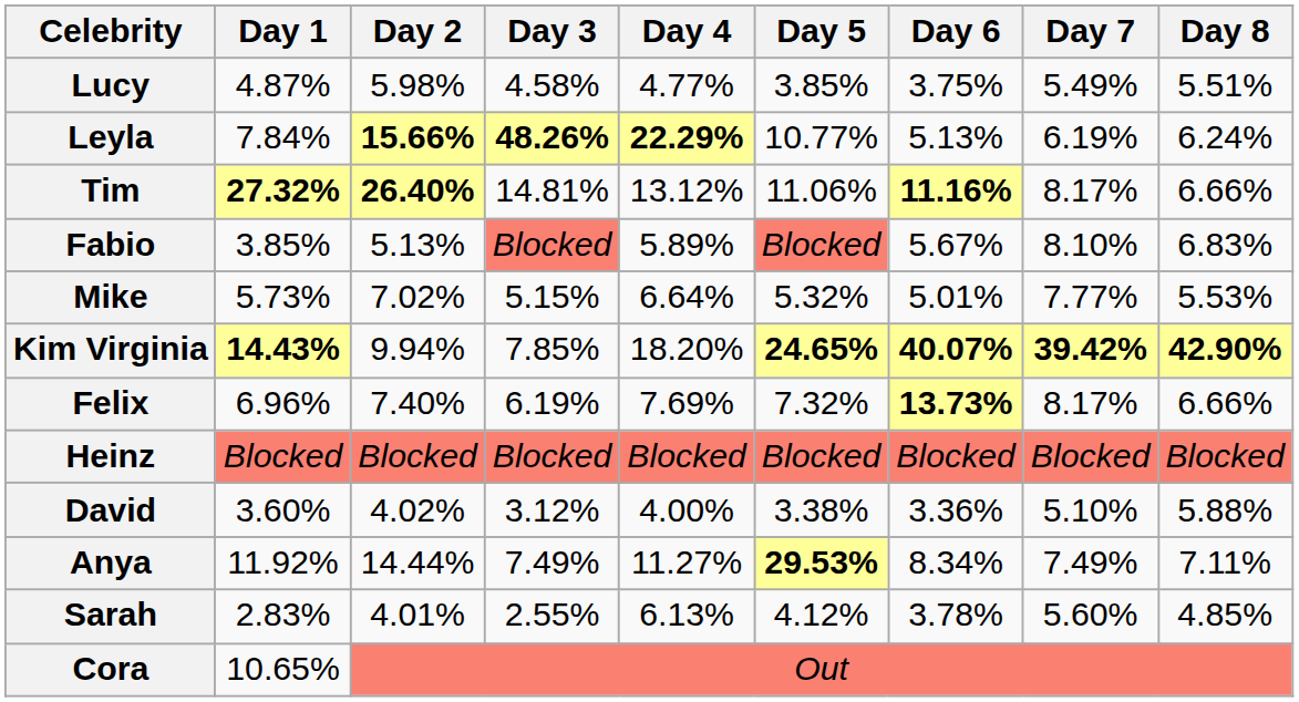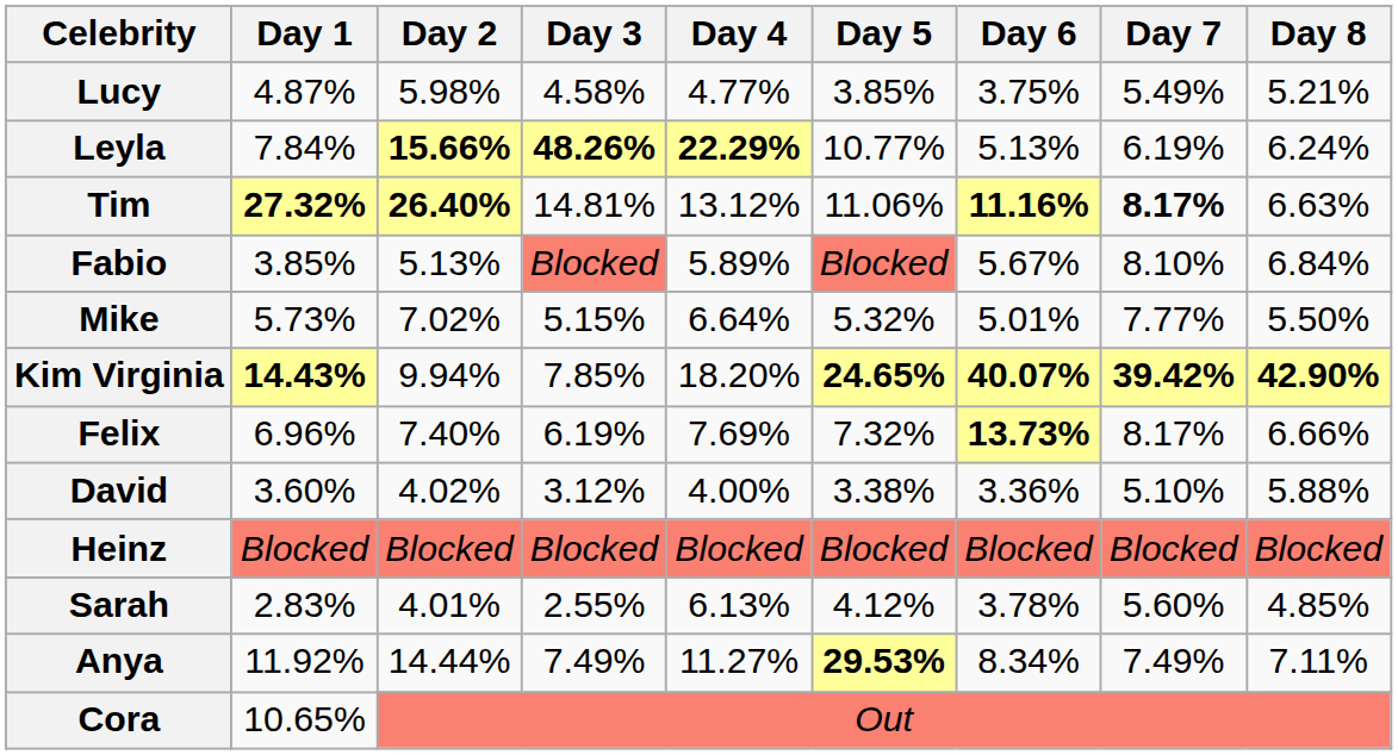 <table class="wikitable sortable" style="text-align:center">
 <tr>
 <th>Celebrity</th>
 <th>Day 1</th>
 <th>Day 2</th>
 <th>Day 3</th>
 <th>Day 4</th>
 <th>Day 5</th>
 <th>Day 6</th>
 <th>Day 7</th>
 <th>Day 8</th>
 </tr>
 <tr>
 <th>Lucy</th>
 <td>4.87%</td>
 <td>5.98%</td>
 <td>4.58%</td>
 <td>4.77%</td>
 <td>3.85%</td>
 <td>3.75%</td>
 <td>5.49%</td>
-<td>5.51%</td>
+<td>5.21%</td>
 </tr>
 <tr>
 <th>Leyla</th>
 <td>7.84%</td>
 <td style="background:#FFFF99"><strong>15.66%</strong></td>
 <td style="background:#FFFF99"><strong>48.26%</strong></td>
 <td style="background:#FFFF99"><strong>22.29%</strong></td>
 <td>10.77%</td>
 <td>5.13%</td>
 <td>6.19%</td>
 <td>6.24%</td>
 </tr>
 <tr>
 <th>Tim</th>
 <td style="background:#FFFF99"><strong>27.32%</strong></td>
 <td style="background:#FFFF99"><strong>26.40%</strong></td>
 <td>14.81%</td>
 <td>13.12%</td>
 <td>11.06%</td>
 <td style="background:#FFFF99"><strong>11.16%</strong></td>
-<td>8.17%</td>
-<td>6.66%</td>
+<td><strong>8.17%</strong></td>
+<td>6.63%</td>
 </tr>
 <tr>
 <th>Fabio</th>
 <td>3.85%</td>
 <td>5.13%</td>
 <td style="background:salmon;"><em>Blocked</em></td>
 <td>5.89%</td>
 <td style="background:salmon;"><em>Blocked</em></td>
 <td>5.67%</td>
 <td>8.10%</td>
-<td>6.83%</td>
+<td>6.84%</td>
 </tr>
 <tr>
 <th>Mike</th>
 <td>5.73%</td>
 <td>7.02%</td>
 <td>5.15%</td>
 <td>6.64%</td>
 <td>5.32%</td>
 <td>5.01%</td>
 <td>7.77%</td>
-<td>5.53%</td>
+<td>5.50%</td>
 </tr>
 <tr>
 <th>Kim Virginia</th>
 <td style="background:#FFFF99"><strong>14.43%</strong></td>
 <td>9.94%</td>
 <td>7.85%</td>
 <td>18.20%</td>
 <td style="background:#FFFF99"><strong>24.65%</strong></td>
 <td style="background:#FFFF99"><strong>40.07%</strong></td>
 <td style="background:#FFFF99"><strong>39.42%</strong></td>
 <td style="background:#FFFF99"><strong>42.90%</strong></td>
 </tr>
 <tr>
 <th>Felix</th>
 <td>6.96%</td>
 <td>7.40%</td>
 <td>6.19%</td>
 <td>7.69%</td>
 <td>7.32%</td>
 <td style="background:#FFFF99"><strong>13.73%</strong></td>
 <td>8.17%</td>
 <td>6.66%</td>
 </tr>
 <tr>
+<th>David</th>
+<td>3.60%</td>
+<td>4.02%</td>
+<td>3.12%</td>
+<td>4.00%</td>
+<td>3.38%</td>
+<td>3.36%</td>
+<td>5.10%</td>
+<td>5.88%</td>
+</tr>
+<tr>
 <th>Heinz</th>
 <td style="background:salmon;"><em>Blocked</em></td>
 <td style="background:salmon;"><em>Blocked</em></td>
 <td style="background:salmon;"><em>Blocked</em></td>
 <td style="background:salmon;"><em>Blocked</em></td>
 <td style="background:salmon;"><em>Blocked</em></td>
 <td style="background:salmon;"><em>Blocked</em></td>
 <td style="background:salmon;"><em>Blocked</em></td>
 <td style="background:salmon;"><em>Blocked</em></td>
 </tr>
 <tr>
-<th>David</th>
-<td>3.60%</td>
-<td>4.02%</td>
-<td>3.12%</td>
-<td>4.00%</td>
-<td>3.38%</td>
-<td>3.36%</td>
-<td>5.10%</td>
-<td>5.88%</td>
+<th>Sarah</th>
+<td>2.83%</td>
+<td>4.01%</td>
+<td>2.55%</td>
+<td>6.13%</td>
+<td>4.12%</td>
+<td>3.78%</td>
+<td>5.60%</td>
+<td>4.85%</td>
 </tr>
 <tr>
 <th>Anya</th>
 <td>11.92%</td>
 <td>14.44%</td>
 <td>7.49%</td>
 <td>11.27%</td>
 <td style="background:#FFFF99"><strong>29.53%</strong></td>
 <td>8.34%</td>
 <td>7.49%</td>
 <td>7.11%</td>
 </tr>
 <tr>
-<th>Sarah</th>
-<td>2.83%</td>
-<td>4.01%</td>
-<td>2.55%</td>
-<td>6.13%</td>
-<td>4.12%</td>
-<td>3.78%</td>
-<td>5.60%</td>
-<td>4.85%</td>
-</tr>
-<tr>
 <th>Cora</th>
 <td>10.65%</td>
 <td style="background:salmon;" colspan=7><em>Out</em></td>
 </tr>
 </table>
